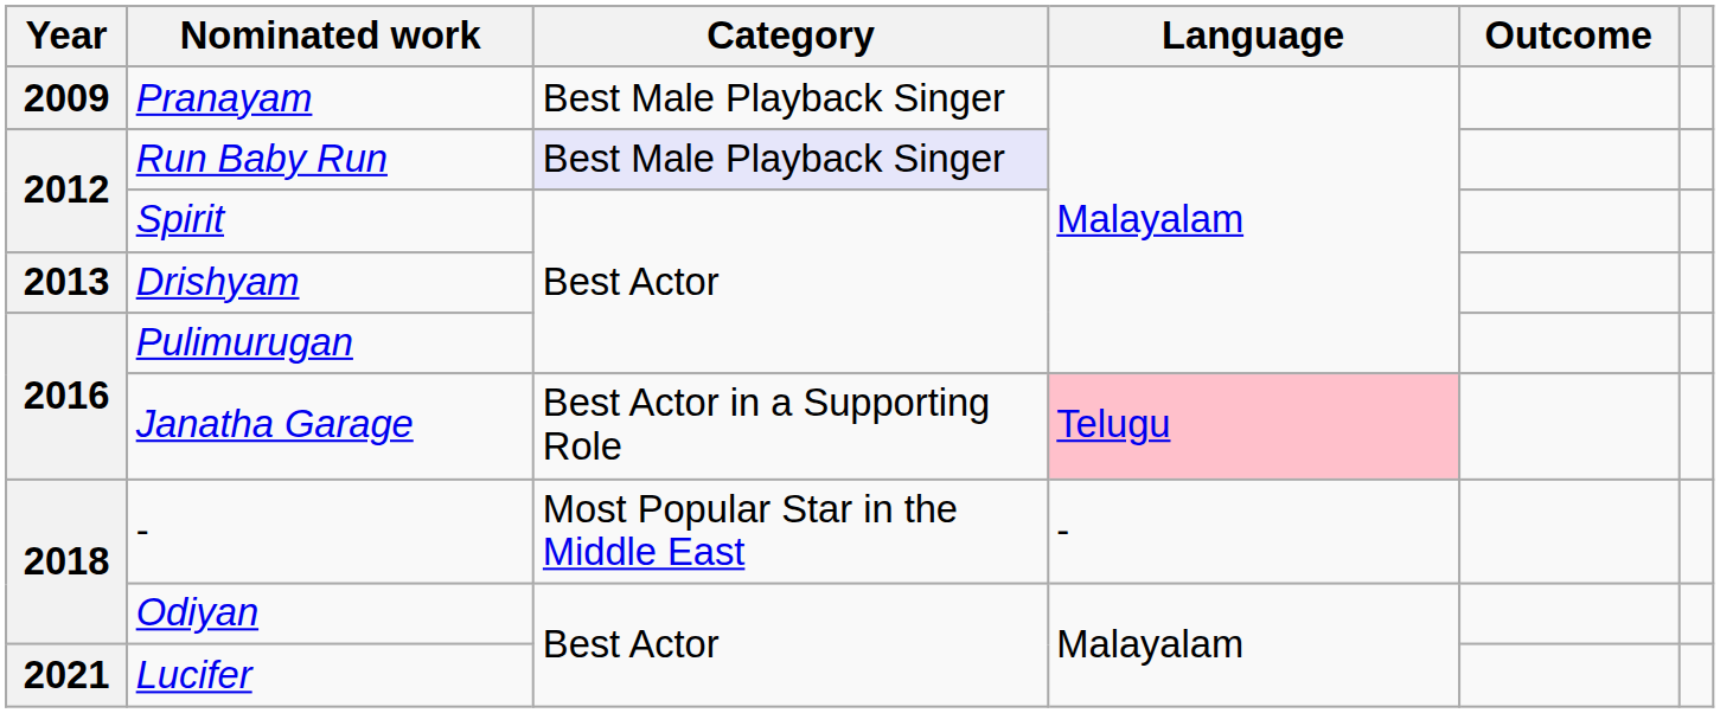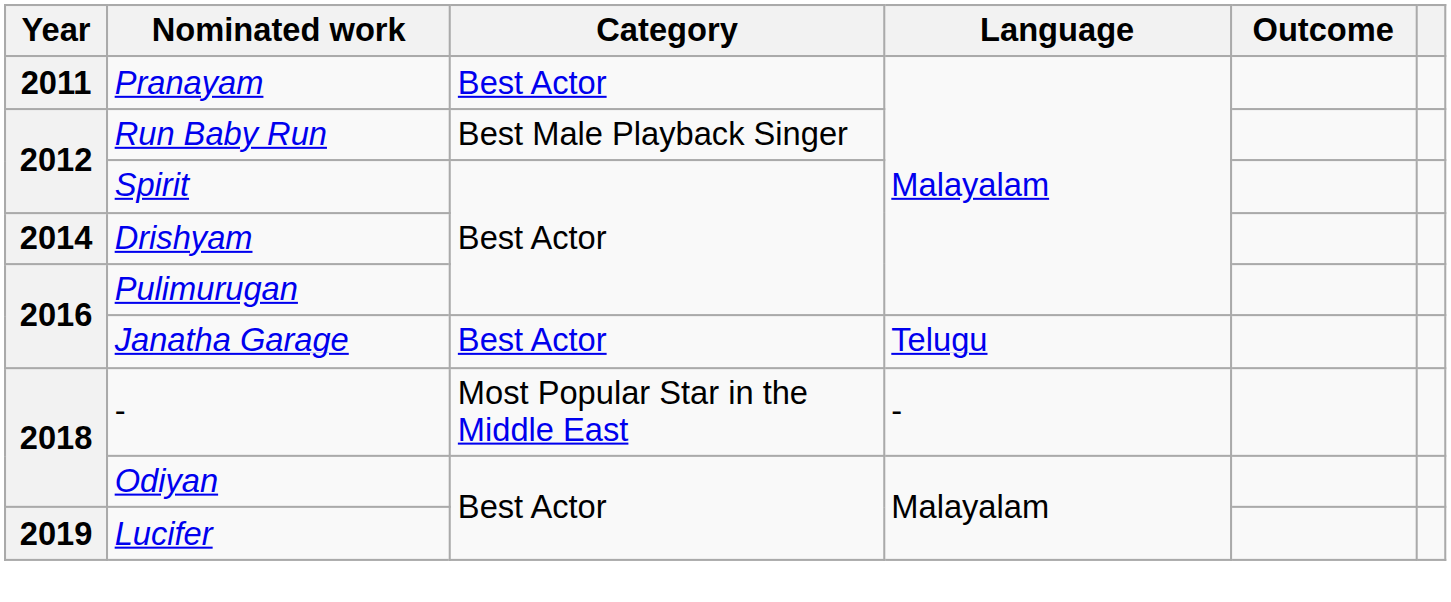 <table class="wikitable plainrowheaders" style="width:80%;">
 <tr>
 <th scope="col" style="width:1%;">Year</th>
 <th scope="col" style="width:10%;">Nominated work</th>
 <th scope="col" style="width:15%;">Category</th>
 <th scope="col" style="width:12%;">Language</th>
 <th scope="col" style="width:2%;">Outcome</th>
 <th scope="col" style="width:1%;"></th>
 </tr>
 <tr>
-<th scope="row">2009</th>
+<th scope="row">2011</th>
 <td><em><a href='#'>Pranayam</a></em></td>
-<td>Best Male Playback Singer</td>
+<td><a href='#'>Best Actor</a></td>
 <td rowspan="5"><a href='#'>Malayalam</a></td>
 <td></td>
 <td style="text-align:center;"></td>
 </tr>
 <tr>
 <th scope="row" rowspan="2">2012</th>
 <td><em><a href='#'>Run Baby Run</a></em></td>
-<td style="background: lavender;">Best Male Playback Singer</td>
+<td>Best Male Playback Singer</td>
 <td></td>
 <td></td>
 </tr>
 <tr>
 <td><em><a href='#'>Spirit</a></em></td>
 <td rowspan="3">Best Actor</td>
 <td></td>
 <td style="text-align:center;"></td>
 </tr>
 <tr>
-<th scope="row">2013</th>
+<th scope="row">2014</th>
 <td><em><a href='#'>Drishyam</a></em></td>
 <td></td>
 <td style="text-align:center;"></td>
 </tr>
 <tr>
 <th scope="row" rowspan=2>2016</th>
 <td><em><a href='#'>Pulimurugan</a></em></td>
 <td></td>
 <td style="text-align:center;"></td>
 </tr>
 <tr>
 <td><em><a href='#'>Janatha Garage</a></em></td>
-<td>Best Actor in a Supporting Role</td>
-<td style="background: pink;"><a href='#'>Telugu</a></td>
+<td><a href='#'>Best Actor</a></td>
+<td><a href='#'>Telugu</a></td>
 <td></td>
 <td style="text-align:center;"></td>
 </tr>
 <tr>
 <th scope="row" rowspan="2">2018</th>
 <td>-</td>
 <td>Most Popular Star in the <a href='#'>Middle East</a></td>
 <td>-</td>
 <td></td>
 <td style="text-align:center;"></td>
 </tr>
 <tr>
 <td><em><a href='#'>Odiyan</a></em></td>
 <td rowspan="2">Best Actor</td>
 <td rowspan="2">Malayalam</td>
 <td></td>
 <td style="text-align:center;"></td>
 </tr>
 <tr>
-<th scope="row">2021</th>
+<th scope="row">2019</th>
 <td><a href='#'><em>Lucifer</em></a></td>
 <td></td>
 <td></td>
 </tr>
 </table>
